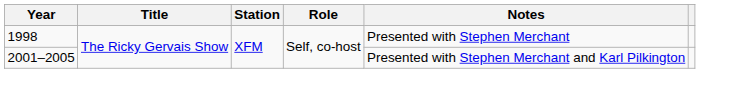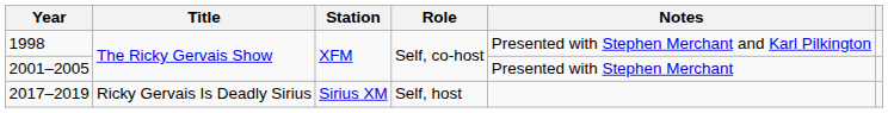 <table class="wikitable">
 <tr>
 <th>Year</th>
 <th>Title</th>
 <th>Station</th>
 <th>Role</th>
 <th>Notes</th>
 <th></th>
 </tr>
 <tr>
 <td>1998</td>
 <td rowspan="2"><a href='#'>The Ricky Gervais Show</a></td>
 <td rowspan="2"><a href='#'>XFM</a></td>
 <td rowspan="2">Self, co-host</td>
+<td>Presented with <a href='#'>Stephen Merchant</a> and <a href='#'>Karl Pilkington</a></td>
+<td></td>
+</tr>
+<tr>
+<td>2001–2005</td>
 <td>Presented with <a href='#'>Stephen Merchant</a></td>
 <td></td>
 </tr>
 <tr>
-<td>2001–2005</td>
-<td>Presented with <a href='#'>Stephen Merchant</a> and <a href='#'>Karl Pilkington</a></td>
+<td>2017–2019</td>
+<td>Ricky Gervais Is Deadly Sirius</td>
+<td><a href='#'>Sirius XM</a></td>
+<td>Self, host</td>
+<td></td>
 <td></td>
 </tr>
 </table>
